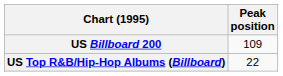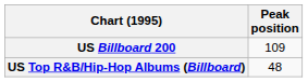 <table class="wikitable sortable plainrowheaders" style="text-align:center">
 <tr>
 <th scope="col">Chart (1995)</th>
 <th scope="col">Peak<br> position</th>
 </tr>
 <tr>
 <th scope="row">US <a href='#'><em>Billboard</em> 200</a></th>
 <td>109</td>
 </tr>
 <tr>
 <th scope="row">US <a href='#'>Top R&B/Hip-Hop Albums</a> (<em><a href='#'>Billboard</a></em>)</th>
-<td>22</td>
+<td>48</td>
 </tr>
 </table>
